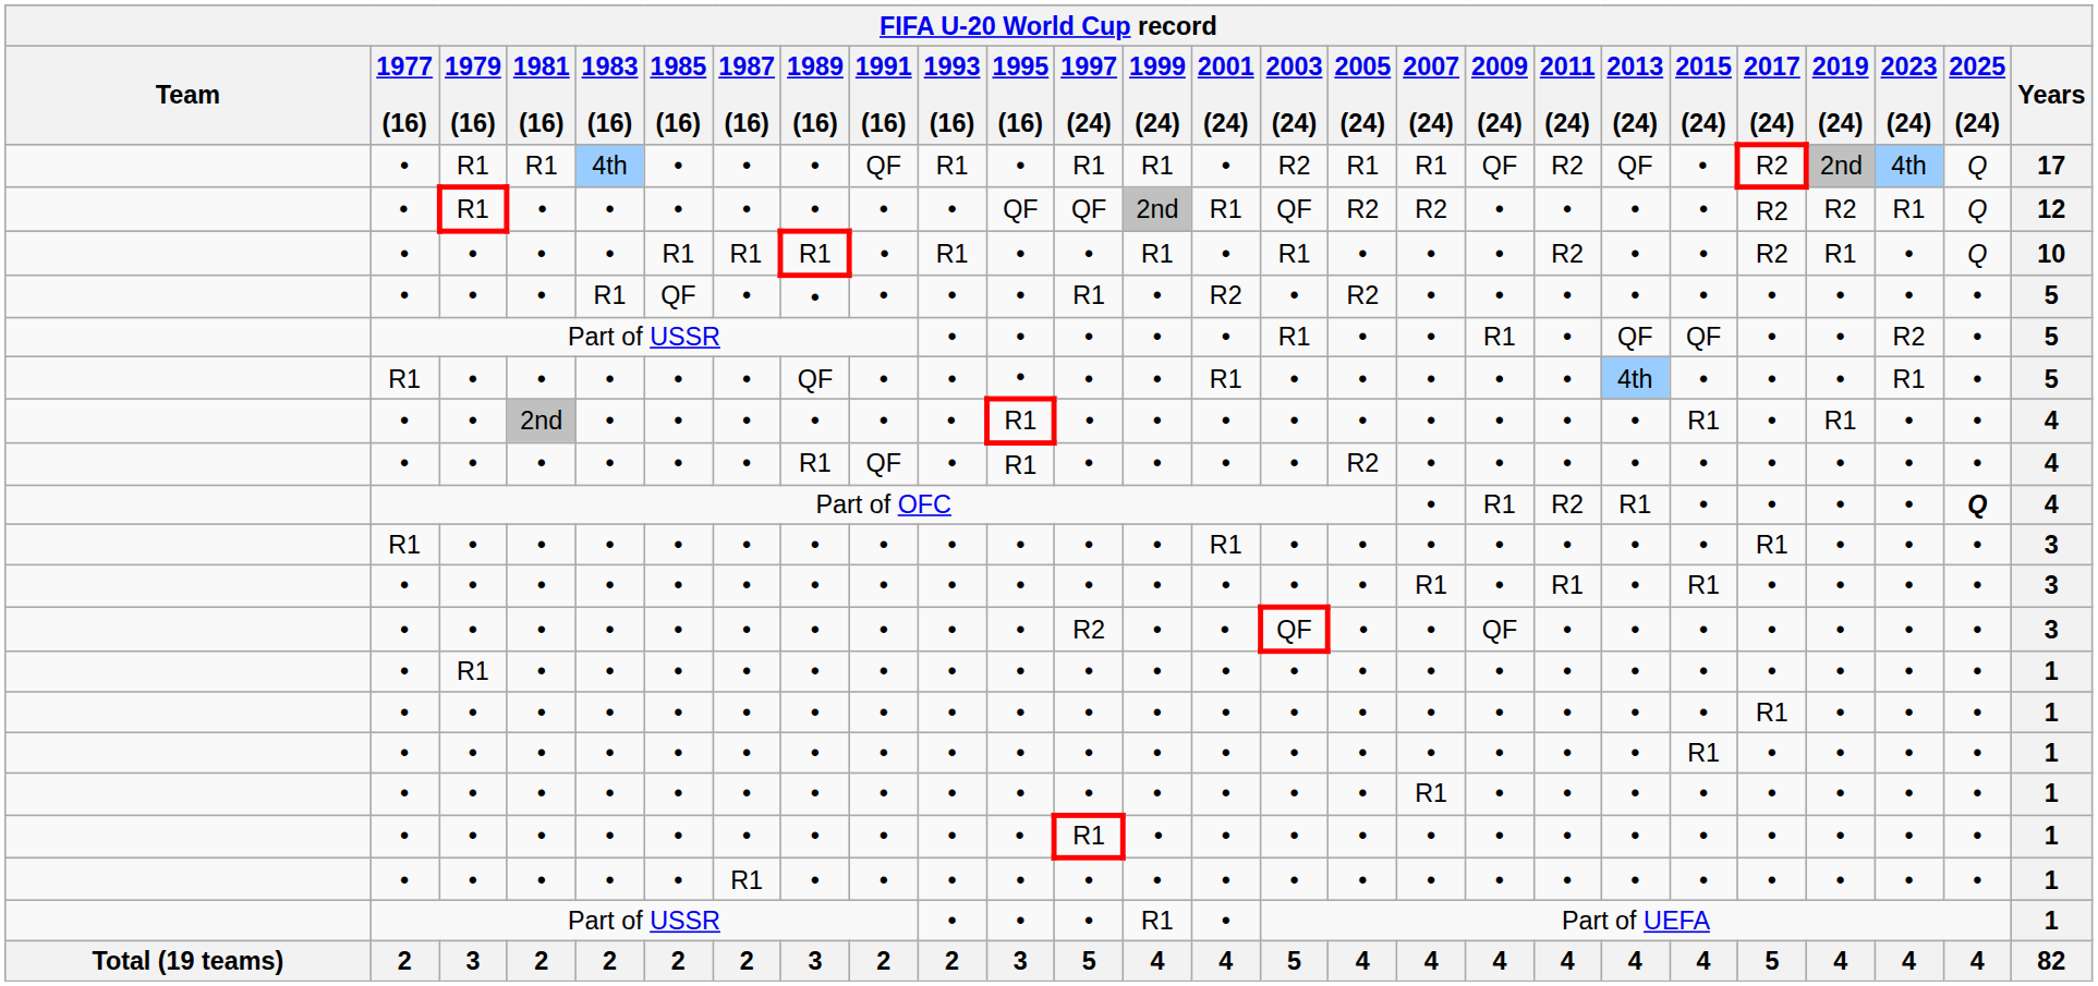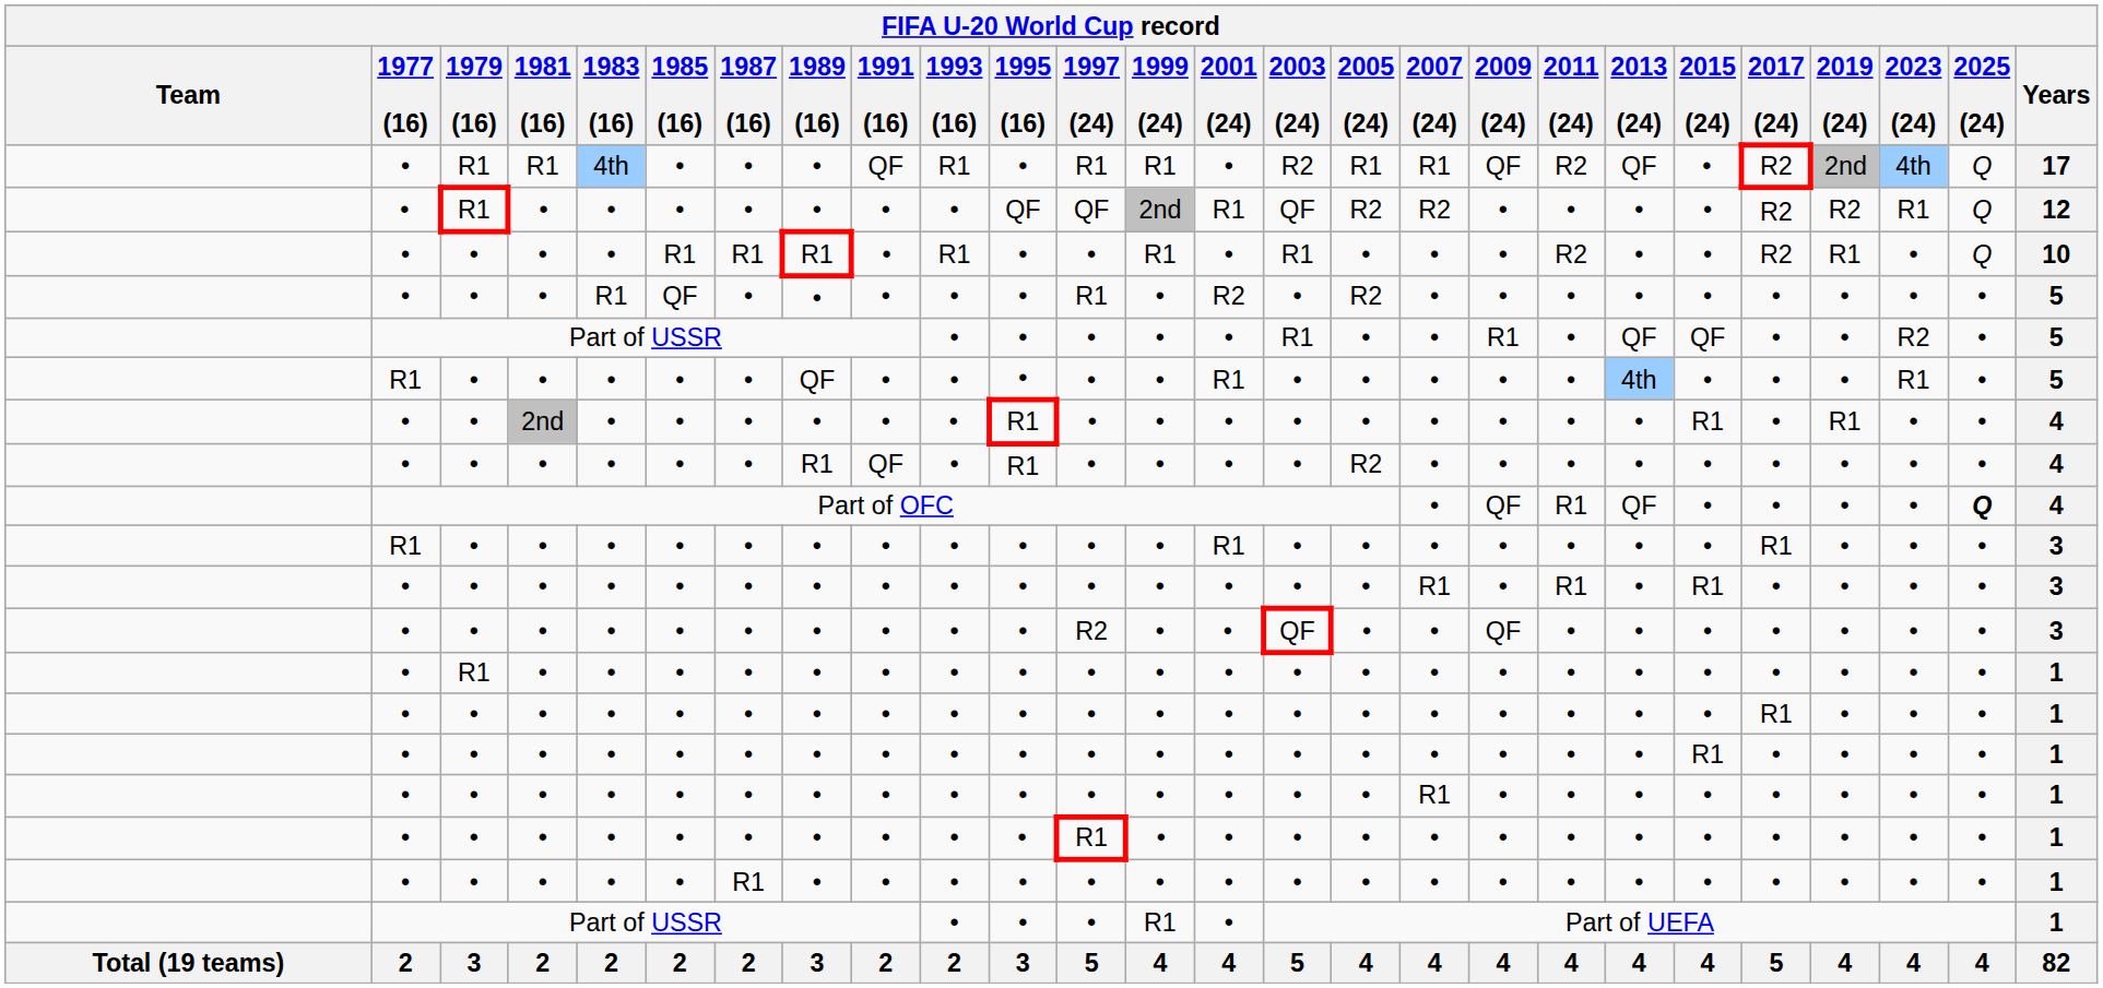 <table class="wikitable" style="text-align:center; font-size:90%">
 <tr style="background:#cccccc;" align=center>
 <th colspan=26><a href='#'>FIFA U-20 World Cup</a> record</th>
 </tr>
 <tr>
 <th width=200>Team</th>
 <th><a href='#'>1977</a><br><br>(16)</th>
 <th><a href='#'>1979</a><br><br>(16)</th>
 <th><a href='#'>1981</a><br><br>(16)</th>
 <th><a href='#'>1983</a><br><br>(16)</th>
 <th><a href='#'>1985</a><br><br>(16)</th>
 <th><a href='#'>1987</a><br><br>(16)</th>
 <th><a href='#'>1989</a><br><br>(16)</th>
 <th><a href='#'>1991</a><br><br>(16)</th>
 <th><a href='#'>1993</a><br><br>(16)</th>
 <th><a href='#'>1995</a><br><br>(16)</th>
 <th><a href='#'>1997</a><br><br>(24)</th>
 <th><a href='#'>1999</a><br><br>(24)</th>
 <th><a href='#'>2001</a><br><br>(24)</th>
 <th><a href='#'>2003</a><br><br>(24)</th>
 <th><a href='#'>2005</a><br><br>(24)</th>
 <th><a href='#'>2007</a><br><br>(24)</th>
 <th><a href='#'>2009</a><br><br>(24)</th>
 <th><a href='#'>2011</a><br><br>(24)</th>
 <th><a href='#'>2013</a><br><br>(24)</th>
 <th><a href='#'>2015</a><br><br>(24)</th>
 <th><a href='#'>2017</a><br><br>(24)</th>
 <th><a href='#'>2019</a><br><br>(24)</th>
 <th><a href='#'>2023</a><br><br>(24)</th>
 <th><a href='#'>2025</a><br><br>(24)</th>
 <th>Years</th>
 </tr>
 <tr>
 <td align=left></td>
 <td>•</td>
 <td>R1</td>
 <td>R1</td>
 <td bgcolor=#9acdff>4th</td>
 <td>•</td>
 <td>•</td>
 <td>•</td>
 <td>QF</td>
 <td>R1</td>
 <td>•</td>
 <td>R1</td>
 <td>R1</td>
 <td>•</td>
 <td>R2</td>
 <td>R1</td>
 <td>R1</td>
 <td>QF</td>
 <td>R2</td>
 <td>QF</td>
 <td>•</td>
 <td style="border:3px solid red">R2</td>
 <td bgcolor=silver>2nd</td>
 <td bgcolor=#9acdff>4th</td>
 <td><em>Q</em></td>
 <th>17</th>
 </tr>
 <tr>
 <td align=left></td>
 <td>•</td>
 <td style="border:3px solid red">R1</td>
 <td>•</td>
 <td>•</td>
 <td>•</td>
 <td>•</td>
 <td>•</td>
 <td>•</td>
 <td>•</td>
 <td>QF</td>
 <td>QF</td>
 <td bgcolor=silver>2nd</td>
 <td>R1</td>
 <td>QF</td>
 <td>R2</td>
 <td>R2</td>
 <td>•</td>
 <td>•</td>
 <td>•</td>
 <td>•</td>
 <td>R2</td>
 <td>R2</td>
 <td>R1</td>
 <td><em>Q</em></td>
 <th>12</th>
 </tr>
 <tr>
 <td align=left></td>
 <td>•</td>
 <td>•</td>
 <td>•</td>
 <td>•</td>
 <td>R1</td>
 <td>R1</td>
 <td style="border:3px solid red">R1</td>
 <td>•</td>
 <td>R1</td>
 <td>•</td>
 <td>•</td>
 <td>R1</td>
 <td>•</td>
 <td>R1</td>
 <td>•</td>
 <td>•</td>
 <td>•</td>
 <td>R2</td>
 <td>•</td>
 <td>•</td>
 <td>R2</td>
 <td>R1</td>
 <td>•</td>
 <td><em>Q</em></td>
 <th>10</th>
 </tr>
 <tr>
 <td align=left></td>
 <td>•</td>
 <td>•</td>
 <td>•</td>
 <td>R1</td>
 <td>QF</td>
 <td>•</td>
 <td>•</td>
 <td>•</td>
 <td>•</td>
 <td>•</td>
 <td>R1</td>
 <td>•</td>
 <td>R2</td>
 <td>•</td>
 <td>R2</td>
 <td>•</td>
 <td>•</td>
 <td>•</td>
 <td>•</td>
 <td>•</td>
 <td>•</td>
 <td>•</td>
 <td>•</td>
 <td>•</td>
 <th>5</th>
 </tr>
 <tr>
 <td align=left></td>
 <td colspan=8>Part of <a href='#'>USSR</a></td>
 <td>•</td>
 <td>•</td>
 <td>•</td>
 <td>•</td>
 <td>•</td>
 <td>R1</td>
 <td>•</td>
 <td>•</td>
 <td>R1</td>
 <td>•</td>
 <td>QF</td>
 <td>QF</td>
 <td>•</td>
 <td>•</td>
 <td>R2</td>
 <td>•</td>
 <th>5</th>
 </tr>
 <tr>
 <td align=left></td>
 <td>R1</td>
 <td>•</td>
 <td>•</td>
 <td>•</td>
 <td>•</td>
 <td>•</td>
 <td>QF</td>
 <td>•</td>
 <td>•</td>
 <td>•</td>
 <td>•</td>
 <td>•</td>
 <td>R1</td>
 <td>•</td>
 <td>•</td>
 <td>•</td>
 <td>•</td>
 <td>•</td>
 <td bgcolor=#9acdff>4th</td>
 <td>•</td>
 <td>•</td>
 <td>•</td>
 <td>R1</td>
 <td>•</td>
 <th>5</th>
 </tr>
 <tr>
 <td align=left></td>
 <td>•</td>
 <td>•</td>
 <td bgcolor=silver>2nd</td>
 <td>•</td>
 <td>•</td>
 <td>•</td>
 <td>•</td>
 <td>•</td>
 <td>•</td>
 <td style="border:3px solid red">R1</td>
 <td>•</td>
 <td>•</td>
 <td>•</td>
 <td>•</td>
 <td>•</td>
 <td>•</td>
 <td>•</td>
 <td>•</td>
 <td>•</td>
 <td>R1</td>
 <td>•</td>
 <td>R1</td>
 <td>•</td>
 <td>•</td>
 <th>4</th>
 </tr>
 <tr>
 <td align=left></td>
 <td>•</td>
 <td>•</td>
 <td>•</td>
 <td>•</td>
 <td>•</td>
 <td>•</td>
 <td>R1</td>
 <td>QF</td>
 <td>•</td>
 <td>R1</td>
 <td>•</td>
 <td>•</td>
 <td>•</td>
 <td>•</td>
 <td>R2</td>
 <td>•</td>
 <td>•</td>
 <td>•</td>
 <td>•</td>
 <td>•</td>
 <td>•</td>
 <td>•</td>
 <td>•</td>
 <td>•</td>
 <th>4</th>
 </tr>
 <tr>
 <td align=left></td>
 <td colspan=15>Part of <a href='#'>OFC</a></td>
 <td>•</td>
+<td>QF</td>
 <td>R1</td>
-<td>R2</td>
-<td>R1</td>
+<td>QF</td>
 <td>•</td>
 <td>•</td>
 <td>•</td>
 <td>•</td>
 <td><strong><em>Q</em></strong></td>
 <th>4</th>
 </tr>
 <tr>
 <td align=left></td>
 <td>R1</td>
 <td>•</td>
 <td>•</td>
 <td>•</td>
 <td>•</td>
 <td>•</td>
 <td>•</td>
 <td>•</td>
 <td>•</td>
 <td>•</td>
 <td>•</td>
 <td>•</td>
 <td>R1</td>
 <td>•</td>
 <td>•</td>
 <td>•</td>
 <td>•</td>
 <td>•</td>
 <td>•</td>
 <td>•</td>
 <td>R1</td>
 <td>•</td>
 <td>•</td>
 <td>•</td>
 <th>3</th>
 </tr>
 <tr>
 <td align=left></td>
 <td>•</td>
 <td>•</td>
 <td>•</td>
 <td>•</td>
 <td>•</td>
 <td>•</td>
 <td>•</td>
 <td>•</td>
 <td>•</td>
 <td>•</td>
 <td>•</td>
 <td>•</td>
 <td>•</td>
 <td>•</td>
 <td>•</td>
 <td>R1</td>
 <td>•</td>
 <td>R1</td>
 <td>•</td>
 <td>R1</td>
 <td>•</td>
 <td>•</td>
 <td>•</td>
 <td>•</td>
 <th>3</th>
 </tr>
 <tr>
 <td align=left></td>
 <td>•</td>
 <td>•</td>
 <td>•</td>
 <td>•</td>
 <td>•</td>
 <td>•</td>
 <td>•</td>
 <td>•</td>
 <td>•</td>
 <td>•</td>
 <td>R2</td>
 <td>•</td>
 <td>•</td>
 <td style="border:3px solid red">QF</td>
 <td>•</td>
 <td>•</td>
 <td>QF</td>
 <td>•</td>
 <td>•</td>
 <td>•</td>
 <td>•</td>
 <td>•</td>
 <td>•</td>
 <td>•</td>
 <th>3</th>
 </tr>
 <tr>
 <td align=left></td>
 <td>•</td>
 <td>R1</td>
 <td>•</td>
 <td>•</td>
 <td>•</td>
 <td>•</td>
 <td>•</td>
 <td>•</td>
 <td>•</td>
 <td>•</td>
 <td>•</td>
 <td>•</td>
 <td>•</td>
 <td>•</td>
 <td>•</td>
 <td>•</td>
 <td>•</td>
 <td>•</td>
 <td>•</td>
 <td>•</td>
 <td>•</td>
 <td>•</td>
 <td>•</td>
 <td>•</td>
 <th>1</th>
 </tr>
 <tr>
 <td align=left></td>
 <td>•</td>
 <td>•</td>
 <td>•</td>
 <td>•</td>
 <td>•</td>
 <td>•</td>
 <td>•</td>
 <td>•</td>
 <td>•</td>
 <td>•</td>
 <td>•</td>
 <td>•</td>
 <td>•</td>
 <td>•</td>
 <td>•</td>
 <td>•</td>
 <td>•</td>
 <td>•</td>
 <td>•</td>
 <td>•</td>
 <td>R1</td>
 <td>•</td>
 <td>•</td>
 <td>•</td>
 <th>1</th>
 </tr>
 <tr>
 <td align=left></td>
 <td>•</td>
 <td>•</td>
 <td>•</td>
 <td>•</td>
 <td>•</td>
 <td>•</td>
 <td>•</td>
 <td>•</td>
 <td>•</td>
 <td>•</td>
 <td>•</td>
 <td>•</td>
 <td>•</td>
 <td>•</td>
 <td>•</td>
 <td>•</td>
 <td>•</td>
 <td>•</td>
 <td>•</td>
 <td>R1</td>
 <td>•</td>
 <td>•</td>
 <td>•</td>
 <td>•</td>
 <th>1</th>
 </tr>
 <tr>
 <td align=left></td>
 <td>•</td>
 <td>•</td>
 <td>•</td>
 <td>•</td>
 <td>•</td>
 <td>•</td>
 <td>•</td>
 <td>•</td>
 <td>•</td>
 <td>•</td>
 <td>•</td>
 <td>•</td>
 <td>•</td>
 <td>•</td>
 <td>•</td>
 <td>R1</td>
 <td>•</td>
 <td>•</td>
 <td>•</td>
 <td>•</td>
 <td>•</td>
 <td>•</td>
 <td>•</td>
 <td>•</td>
 <th>1</th>
 </tr>
 <tr>
 <td align=left></td>
 <td>•</td>
 <td>•</td>
 <td>•</td>
 <td>•</td>
 <td>•</td>
 <td>•</td>
 <td>•</td>
 <td>•</td>
 <td>•</td>
 <td>•</td>
 <td style="border:3px solid red">R1</td>
 <td>•</td>
 <td>•</td>
 <td>•</td>
 <td>•</td>
 <td>•</td>
 <td>•</td>
 <td>•</td>
 <td>•</td>
 <td>•</td>
 <td>•</td>
 <td>•</td>
 <td>•</td>
 <td>•</td>
 <th>1</th>
 </tr>
 <tr>
 <td align=left></td>
 <td>•</td>
 <td>•</td>
 <td>•</td>
 <td>•</td>
 <td>•</td>
 <td>R1</td>
 <td>•</td>
 <td>•</td>
 <td>•</td>
 <td>•</td>
 <td>•</td>
 <td>•</td>
 <td>•</td>
 <td>•</td>
 <td>•</td>
 <td>•</td>
 <td>•</td>
 <td>•</td>
 <td>•</td>
 <td>•</td>
 <td>•</td>
 <td>•</td>
 <td>•</td>
 <td>•</td>
 <th>1</th>
 </tr>
 <tr>
 <td align=left></td>
 <td colspan=8>Part of <a href='#'>USSR</a></td>
 <td>•</td>
 <td>•</td>
 <td>•</td>
 <td>R1</td>
 <td>•</td>
 <td colspan=11>Part of <a href='#'>UEFA</a></td>
 <th>1</th>
 </tr>
 <tr>
 <th align=left>Total (19 teams)</th>
 <th>2</th>
 <th>3</th>
 <th>2</th>
 <th>2</th>
 <th>2</th>
 <th>2</th>
 <th>3</th>
 <th>2</th>
 <th>2</th>
 <th>3</th>
 <th>5</th>
 <th>4</th>
 <th>4</th>
 <th>5</th>
 <th>4</th>
 <th>4</th>
 <th>4</th>
 <th>4</th>
 <th>4</th>
 <th>4</th>
 <th>5</th>
 <th>4</th>
 <th>4</th>
 <th>4</th>
 <th>82</th>
 </tr>
 </table>
